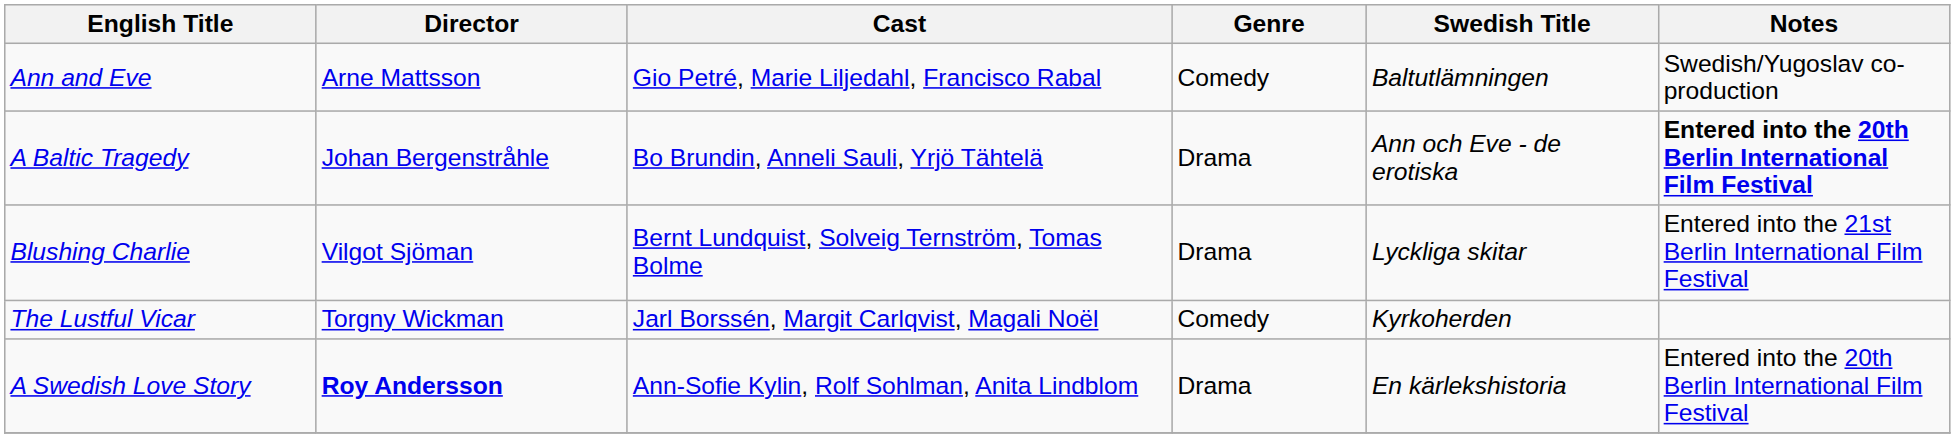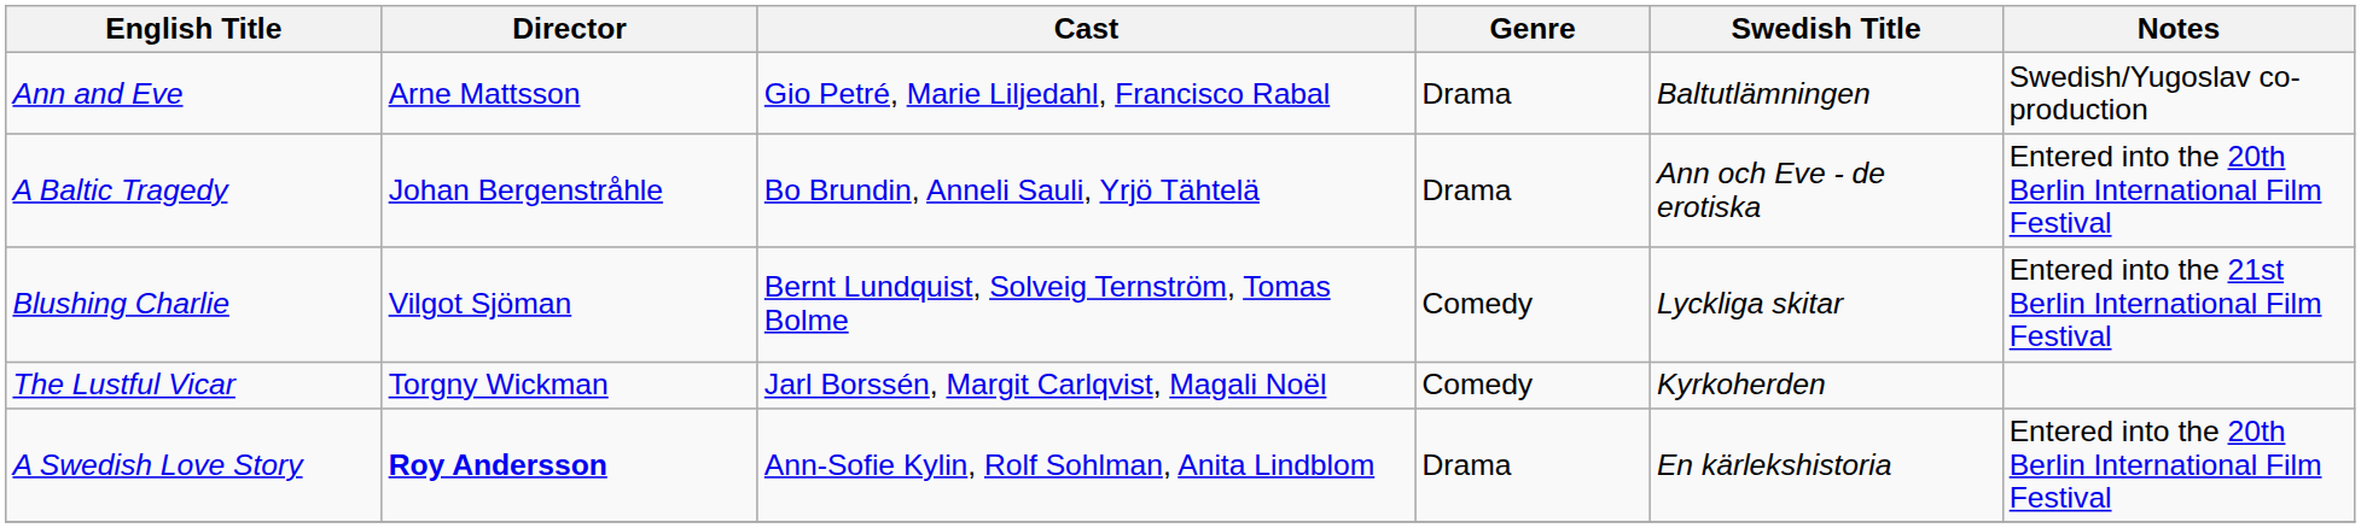 <table class="wikitable" style="width:100%;">
 <tr>
 <th style="width:16%;">English Title</th>
 <th style="width:16%;">Director</th>
 <th style="width:28%;">Cast</th>
 <th style="width:10%;">Genre</th>
 <th style="width:15%;">Swedish Title</th>
 <th style="width:15%;">Notes</th>
 </tr>
 <tr>
 <td><em><a href='#'>Ann and Eve</a></em></td>
 <td><a href='#'>Arne Mattsson</a></td>
 <td><a href='#'>Gio Petré</a>, <a href='#'>Marie Liljedahl</a>, <a href='#'>Francisco Rabal</a></td>
-<td>Comedy</td>
+<td>Drama</td>
 <td><em>Baltutlämningen</em></td>
 <td>Swedish/Yugoslav co-production</td>
 </tr>
 <tr>
 <td><em><a href='#'>A Baltic Tragedy</a></em></td>
 <td><a href='#'>Johan Bergenstråhle</a></td>
 <td><a href='#'>Bo Brundin</a>, <a href='#'>Anneli Sauli</a>, <a href='#'>Yrjö Tähtelä </a></td>
 <td>Drama</td>
 <td><em>Ann och Eve - de erotiska</em></td>
-<td><strong>Entered into the <a href='#'>20th Berlin International Film Festival</a></strong></td>
+<td>Entered into the <a href='#'>20th Berlin International Film Festival</a></td>
 </tr>
 <tr>
 <td><em><a href='#'>Blushing Charlie</a></em></td>
 <td><a href='#'>Vilgot Sjöman</a></td>
 <td><a href='#'>Bernt Lundquist</a>, <a href='#'>Solveig Ternström</a>, <a href='#'>Tomas Bolme</a></td>
-<td>Drama</td>
+<td>Comedy</td>
 <td><em>Lyckliga skitar</em></td>
 <td>Entered into the <a href='#'>21st Berlin International Film Festival</a></td>
 </tr>
 <tr>
 <td><em><a href='#'>The Lustful Vicar</a></em></td>
 <td><a href='#'>Torgny Wickman</a></td>
 <td><a href='#'>Jarl Borssén</a>, <a href='#'>Margit Carlqvist</a>, <a href='#'>Magali Noël</a></td>
 <td>Comedy</td>
 <td><em>Kyrkoherden</em></td>
 <td></td>
 </tr>
 <tr>
 <td><em><a href='#'>A Swedish Love Story</a></em></td>
 <td><strong><a href='#'>Roy Andersson</a></strong></td>
 <td><a href='#'>Ann-Sofie Kylin</a>, <a href='#'>Rolf Sohlman</a>, <a href='#'>Anita Lindblom</a></td>
 <td>Drama</td>
 <td><em>En kärlekshistoria</em></td>
 <td>Entered into the <a href='#'>20th Berlin International Film Festival</a></td>
 </tr>
 <tr>
 </tr>
 </table>
